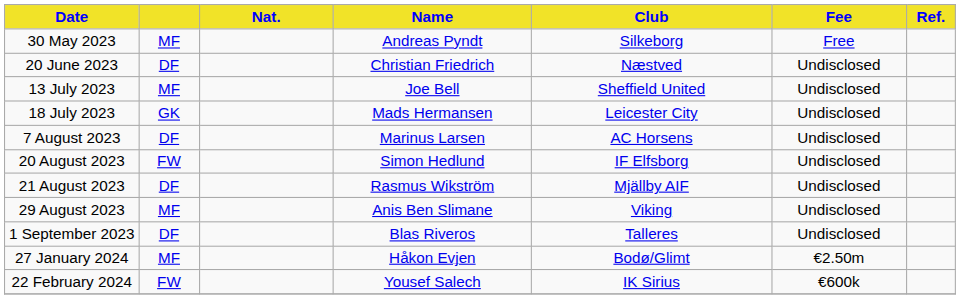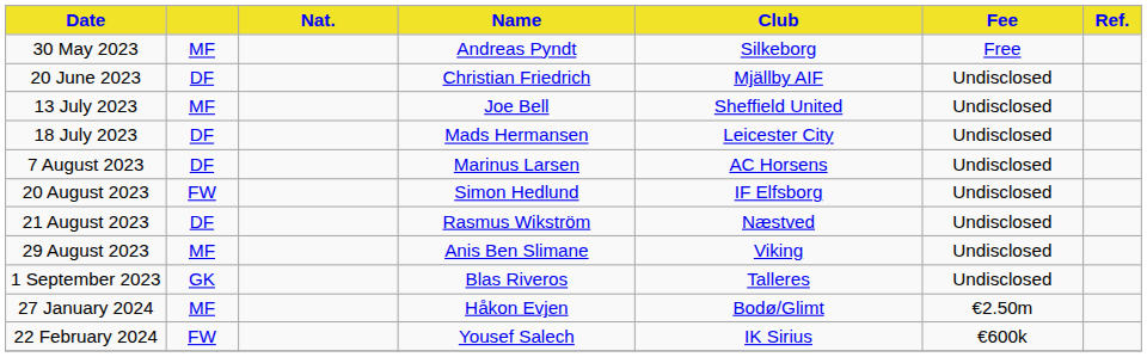 <table class="wikitable" style="text-align:center; font-size:90%">
 <tr>
 <th style="background:#f1e328; color:blue; width:120px;">Date</th>
 <th style="background:#f1e328; color:blue; width:50px;"></th>
 <th style="background:#f1e328; color:blue; width:120px;">Nat.</th>
 <th style="background:#f1e328; color:blue; width:180px;">Name</th>
 <th style="background:#f1e328; color:blue; width:220px;">Club</th>
 <th style="background:#f1e328; color:blue; width:120px;">Fee</th>
 <th style="background:#f1e328; color:blue; width:40px;">Ref.</th>
 </tr>
 <tr>
 <td>30 May 2023</td>
 <td><a href='#'>MF</a></td>
 <td></td>
 <td><a href='#'>Andreas Pyndt</a></td>
 <td> <a href='#'>Silkeborg</a></td>
 <td><a href='#'>Free</a></td>
 <td></td>
 </tr>
 <tr>
 <td>20 June 2023</td>
 <td><a href='#'>DF</a></td>
 <td></td>
 <td><a href='#'>Christian Friedrich</a></td>
-<td> <a href='#'>Næstved</a></td>
+<td> <a href='#'>Mjällby AIF</a></td>
 <td>Undisclosed</td>
 <td></td>
 </tr>
 <tr>
 <td>13 July 2023</td>
 <td><a href='#'>MF</a></td>
 <td></td>
 <td><a href='#'>Joe Bell</a></td>
 <td> <a href='#'>Sheffield United</a></td>
 <td>Undisclosed</td>
 <td></td>
 </tr>
 <tr>
 <td>18 July 2023</td>
-<td><a href='#'>GK</a></td>
+<td><a href='#'>DF</a></td>
 <td></td>
 <td><a href='#'>Mads Hermansen</a></td>
 <td> <a href='#'>Leicester City</a></td>
 <td>Undisclosed</td>
 <td></td>
 </tr>
 <tr>
 <td>7 August 2023</td>
 <td><a href='#'>DF</a></td>
 <td></td>
 <td><a href='#'>Marinus Larsen</a></td>
 <td> <a href='#'>AC Horsens</a></td>
 <td>Undisclosed</td>
 <td></td>
 </tr>
 <tr>
 <td>20 August 2023</td>
 <td><a href='#'>FW</a></td>
 <td></td>
 <td><a href='#'>Simon Hedlund</a></td>
 <td> <a href='#'>IF Elfsborg</a></td>
 <td>Undisclosed</td>
 <td></td>
 </tr>
 <tr>
 <td>21 August 2023</td>
 <td><a href='#'>DF</a></td>
 <td></td>
 <td><a href='#'>Rasmus Wikström</a></td>
-<td> <a href='#'>Mjällby AIF</a></td>
+<td> <a href='#'>Næstved</a></td>
 <td>Undisclosed</td>
 <td></td>
 </tr>
 <tr>
 <td>29 August 2023</td>
 <td><a href='#'>MF</a></td>
 <td></td>
 <td><a href='#'>Anis Ben Slimane</a></td>
 <td> <a href='#'>Viking</a></td>
 <td>Undisclosed</td>
 <td></td>
 </tr>
 <tr>
 <td>1 September 2023</td>
-<td><a href='#'>DF</a></td>
+<td><a href='#'>GK</a></td>
 <td></td>
 <td><a href='#'>Blas Riveros</a></td>
 <td> <a href='#'>Talleres</a></td>
 <td>Undisclosed</td>
 <td></td>
 </tr>
 <tr>
 <td>27 January 2024</td>
 <td><a href='#'>MF</a></td>
 <td></td>
 <td><a href='#'>Håkon Evjen</a></td>
 <td> <a href='#'>Bodø/Glimt</a></td>
 <td>€2.50m</td>
 <td></td>
 </tr>
 <tr>
 <td>22 February 2024</td>
 <td><a href='#'>FW</a></td>
 <td></td>
 <td><a href='#'>Yousef Salech</a></td>
 <td> <a href='#'>IK Sirius</a></td>
 <td>€600k</td>
 <td></td>
 </tr>
 <tr>
 </tr>
 </table>
